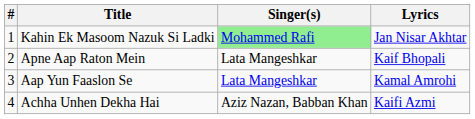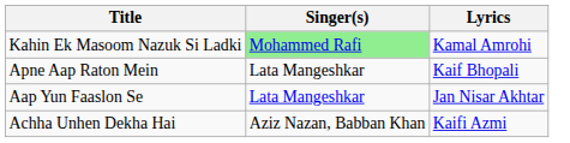 <table class=wikitable>
 <tr>
-<th>#</th>
 <th>Title</th>
 <th>Singer(s)</th>
 <th>Lyrics</th>
 </tr>
 <tr>
-<td>1</td>
 <td>Kahin Ek Masoom Nazuk Si Ladki</td>
 <td style="background: lightgreen;"><a href='#'>Mohammed Rafi</a></td>
-<td><a href='#'>Jan Nisar Akhtar</a></td>
+<td><a href='#'>Kamal Amrohi</a></td>
 </tr>
 <tr>
-<td>2</td>
 <td>Apne Aap Raton Mein</td>
 <td>Lata Mangeshkar</td>
 <td><a href='#'>Kaif Bhopali</a></td>
 </tr>
 <tr>
-<td>3</td>
 <td>Aap Yun Faaslon Se</td>
 <td><a href='#'>Lata Mangeshkar</a></td>
-<td><a href='#'>Kamal Amrohi</a></td>
+<td><a href='#'>Jan Nisar Akhtar</a></td>
 </tr>
 <tr>
-<td>4</td>
 <td>Achha Unhen Dekha Hai</td>
 <td>Aziz Nazan, Babban Khan</td>
 <td><a href='#'>Kaifi Azmi</a></td>
 </tr>
 </table>
